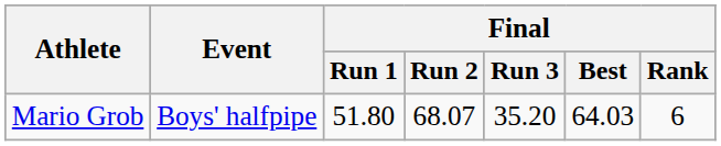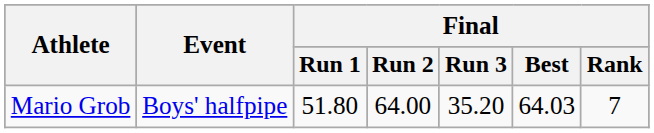 <table class="wikitable" style="font-size:90%">
 <tr>
 <th rowspan=2>Athlete</th>
 <th rowspan=2>Event</th>
 <th colspan=5>Final</th>
 </tr>
 <tr style="font-size:95%">
 <th>Run 1</th>
 <th>Run 2</th>
 <th>Run 3</th>
 <th>Best</th>
 <th>Rank</th>
 </tr>
 <tr align=center>
 <td align=left><a href='#'>Mario Grob</a></td>
 <td align=left><a href='#'>Boys' halfpipe</a></td>
 <td>51.80</td>
-<td>68.07</td>
+<td>64.00</td>
 <td>35.20</td>
 <td>64.03</td>
-<td>6</td>
+<td>7</td>
 </tr>
 </table>
